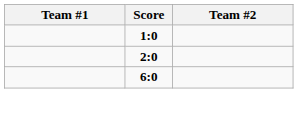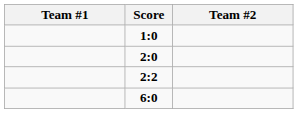 <table class="wikitable" style="text-align:center;">
 <tr>
 <th width=140>Team #1</th>
 <th width=50>Score</th>
 <th width=140>Team #2</th>
 </tr>
 <tr>
 <td style="text-align:right;"></td>
 <td><strong>1:0</strong></td>
 <td style="text-align:left;"></td>
 </tr>
 <tr>
 <td style="text-align:right;"></td>
 <td><strong>2:0</strong></td>
 <td style="text-align:left;"></td>
 </tr>
 <tr>
 <td style="text-align:right;"></td>
+<td><strong>2:2</strong></td>
+<td style="text-align:left;"></td>
+</tr>
+<tr>
+<td style="text-align:right;"></td>
 <td><strong>6:0</strong></td>
 <td style="text-align:left;"></td>
 </tr>
 </table>
